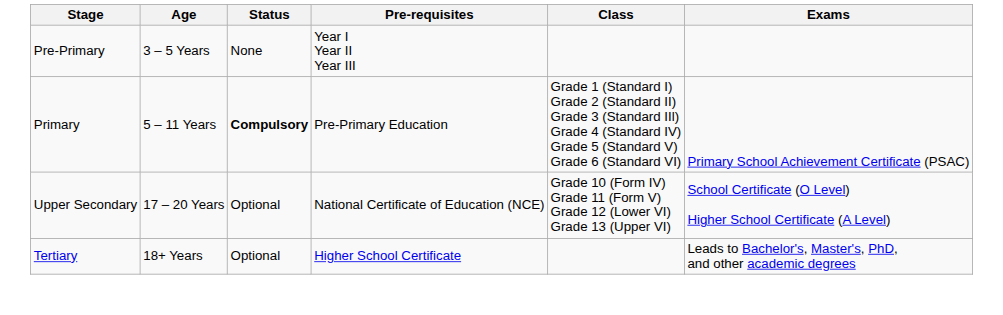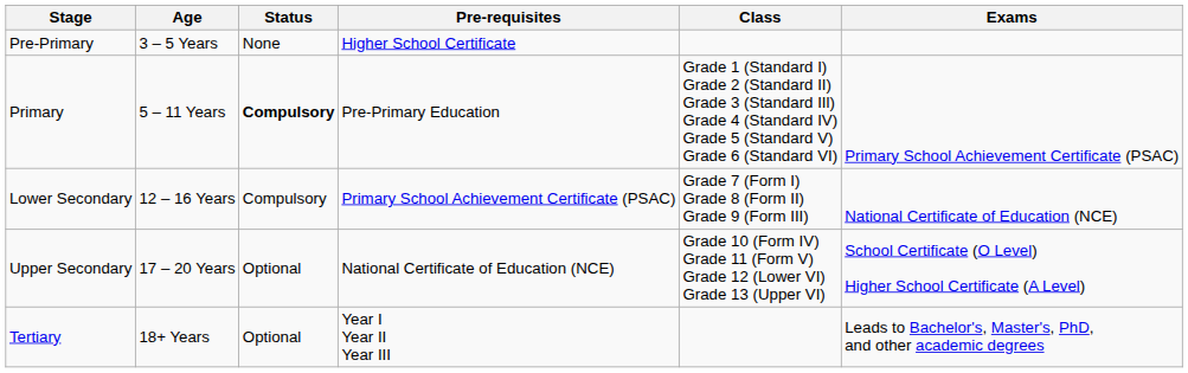 <table class="wikitable" style="margin:auto;">
 <tr>
 <th>Stage</th>
 <th>Age</th>
 <th>Status</th>
 <th>Pre-requisites</th>
 <th>Class</th>
 <th>Exams</th>
 </tr>
 <tr>
 <td>Pre-Primary</td>
 <td>3 – 5 Years</td>
 <td>None</td>
-<td>Year I<br>Year II<br>Year III</td>
+<td><a href='#'>Higher School Certificate</a></td>
 <td> </td>
 </tr>
 <tr>
 <td>Primary</td>
 <td>5 – 11 Years</td>
 <td><strong>Compulsory</strong></td>
 <td>Pre-Primary Education</td>
 <td>Grade 1 (Standard I)<br>Grade 2 (Standard II)<br>Grade 3 (Standard IIl)<br>Grade 4 (Standard IV)<br>Grade 5 (Standard V)<br>Grade 6 (Standard VI)</td>
 <td> <br> <br> <br> <br> <br><a href='#'>Primary School Achievement Certificate</a> (PSAC)</td>
+</tr>
+<tr>
+<td>Lower Secondary</td>
+<td>12 – 16 Years</td>
+<td>Compulsory</td>
+<td><a href='#'>Primary School Achievement Certificate</a> (PSAC)</td>
+<td>Grade 7 (Form I)<br>Grade 8 (Form II)<br>Grade 9 (Form III)<br></td>
+<td> <br> <br><a href='#'>National Certificate of Education</a> (NCE)<br></td>
 </tr>
 <tr>
 <td>Upper Secondary</td>
 <td>17 – 20 Years</td>
 <td>Optional</td>
 <td>National Certificate of Education (NCE)</td>
 <td>Grade 10 (Form IV)<br>Grade 11 (Form V)<br>Grade 12 (Lower VI)<br>Grade 13 (Upper VI)</td>
 <td><a href='#'>School Certificate</a> (<a href='#'>O Level</a>)<br><br><a href='#'>Higher School Certificate</a> (<a href='#'>A Level</a>)</td>
 </tr>
 <tr>
 <td><a href='#'>Tertiary</a></td>
 <td>18+ Years</td>
 <td>Optional</td>
-<td><a href='#'>Higher School Certificate</a></td>
+<td>Year I<br>Year II<br>Year III</td>
 <td> </td>
 <td>Leads to <a href='#'>Bachelor's</a>, <a href='#'>Master's</a>, <a href='#'>PhD</a>, <br>and other <a href='#'>academic degrees</a></td>
 </tr>
 </table>
